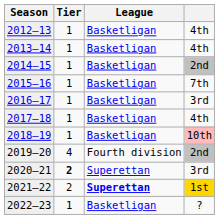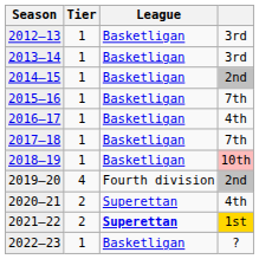 <table class="wikitable" style="font-size:85%">
 <tr>
 <th>Season</th>
 <th>Tier</th>
 <th>League</th>
 <th></th>
 </tr>
 <tr>
 <td style="background:#efefef;"><a href='#'>2012–13</a></td>
 <td align="center">1</td>
 <td><a href='#'>Basketligan</a></td>
-<td align="center">4th</td>
+<td align="center">3rd</td>
 </tr>
 <tr>
 <td style="background:#efefef;"><a href='#'>2013–14</a></td>
 <td align="center">1</td>
 <td><a href='#'>Basketligan</a></td>
-<td align="center">4th</td>
+<td align="center">3rd</td>
 </tr>
 <tr>
 <td style="background:#efefef;"><a href='#'>2014–15</a></td>
 <td align="center">1</td>
 <td><a href='#'>Basketligan</a></td>
 <td align="center" bgcolor=silver>2nd</td>
 </tr>
 <tr>
 <td style="background:#efefef;"><a href='#'>2015–16</a></td>
 <td align="center">1</td>
 <td><a href='#'>Basketligan</a></td>
 <td align="center">7th</td>
 </tr>
 <tr>
 <td style="background:#efefef;"><a href='#'>2016–17</a></td>
 <td align="center">1</td>
 <td><a href='#'>Basketligan</a></td>
-<td align="center">3rd</td>
+<td align="center">4th</td>
 </tr>
 <tr>
 <td style="background:#efefef;"><a href='#'>2017–18</a></td>
 <td align="center">1</td>
 <td><a href='#'>Basketligan</a></td>
-<td align="center">4th</td>
+<td align="center">7th</td>
 </tr>
 <tr>
 <td style="background:#efefef;"><a href='#'>2018–19</a></td>
 <td align="center">1</td>
 <td><a href='#'>Basketligan</a></td>
 <td bgcolor=#FFBBBB align="center">10th</td>
 </tr>
 <tr>
 <td style="background:#efefef;">2019–20</td>
 <td align="center">4</td>
 <td>Fourth division</td>
 <td align="center" bgcolor=silver>2nd</td>
 </tr>
 <tr>
 <td style="background:#efefef;">2020–21</td>
-<td align="center"><strong>2</strong></td>
+<td align="center">2</td>
 <td><a href='#'>Superettan</a></td>
-<td align="center">3rd</td>
+<td align="center">4th</td>
 </tr>
 <tr>
 <td style="background:#efefef;">2021–22</td>
 <td align="center">2</td>
 <td><strong><a href='#'>Superettan</a></strong></td>
 <td align="center" bgcolor=gold>1st</td>
 </tr>
 <tr>
 <td style="background:#efefef;">2022–23</td>
 <td align="center">1</td>
 <td><a href='#'>Basketligan</a></td>
 <td align="center">?</td>
 </tr>
 </table>
